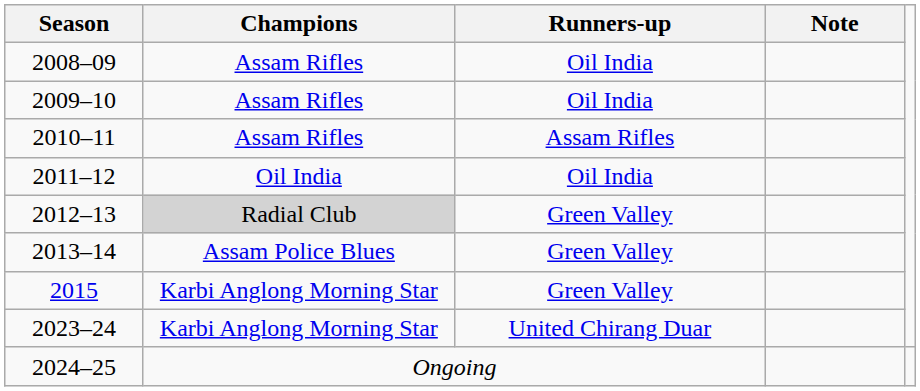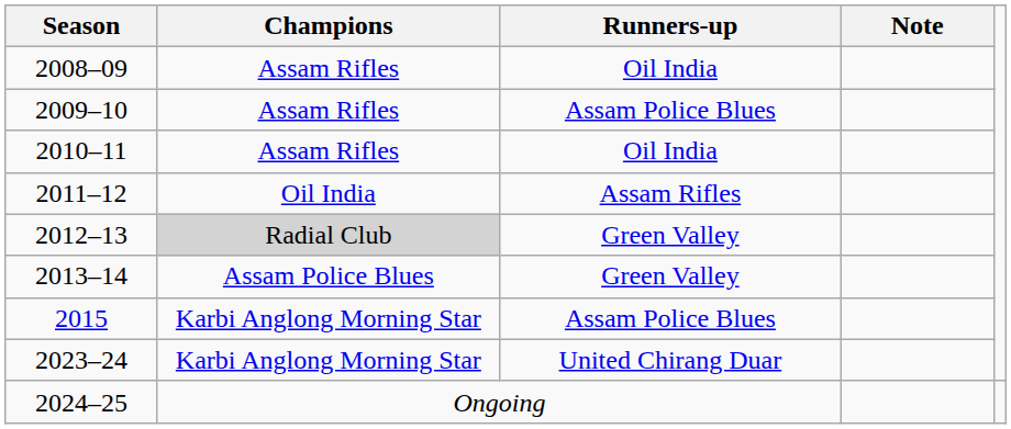 <table class="wikitable" style="text-align:center; margin-left:1em;">
 <tr>
 <th style="width:85px">Season</th>
 <th style="width:200px">Champions</th>
 <th style="width:200px">Runners-up</th>
 <th width=85px>Note</th>
 </tr>
 <tr>
 <td>2008–09</td>
 <td><a href='#'>Assam Rifles</a></td>
 <td><a href='#'>Oil India</a></td>
 <td></td>
 </tr>
 <tr>
 <td>2009–10</td>
 <td><a href='#'>Assam Rifles</a></td>
-<td><a href='#'>Oil India</a></td>
+<td><a href='#'>Assam Police Blues</a></td>
 <td></td>
 </tr>
 <tr>
 <td>2010–11</td>
 <td><a href='#'>Assam Rifles</a></td>
-<td><a href='#'>Assam Rifles</a></td>
+<td><a href='#'>Oil India</a></td>
 <td></td>
 </tr>
 <tr>
 <td>2011–12</td>
 <td><a href='#'>Oil India</a></td>
-<td><a href='#'>Oil India</a></td>
+<td><a href='#'>Assam Rifles</a></td>
 <td></td>
 </tr>
 <tr>
 <td>2012–13</td>
 <td style="background: lightgrey;">Radial Club</td>
 <td><a href='#'>Green Valley</a></td>
 <td></td>
 </tr>
 <tr>
 <td>2013–14</td>
 <td><a href='#'>Assam Police Blues</a></td>
 <td><a href='#'>Green Valley</a></td>
 <td></td>
 </tr>
 <tr>
 <td><a href='#'>2015</a></td>
 <td><a href='#'>Karbi Anglong Morning Star</a></td>
-<td><a href='#'>Green Valley</a></td>
+<td><a href='#'>Assam Police Blues</a></td>
 <td></td>
 </tr>
 <tr>
 <td>2023–24</td>
 <td><a href='#'>Karbi Anglong Morning Star</a></td>
 <td><a href='#'>United Chirang Duar</a></td>
 <td></td>
 </tr>
 <tr>
 <td>2024–25</td>
 <td colspan=2><em>Ongoing</em></td>
 <td></td>
 <td></td>
 </tr>
 </table>
